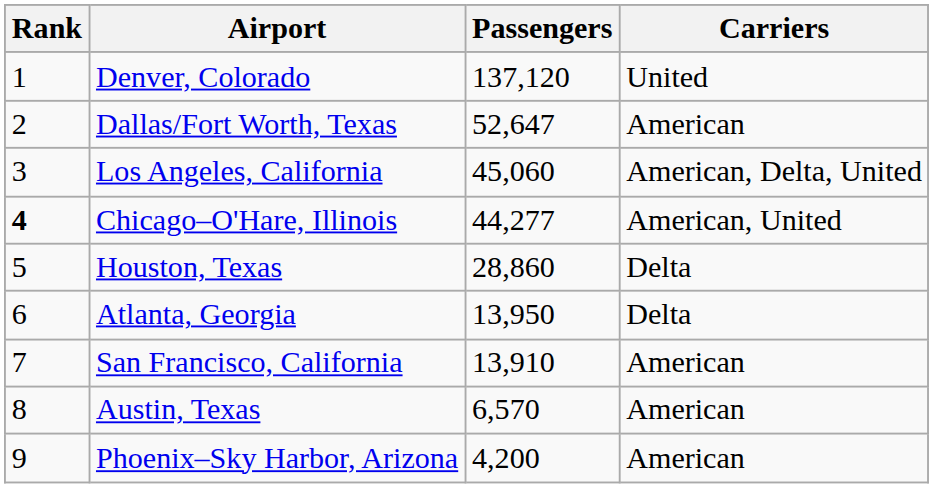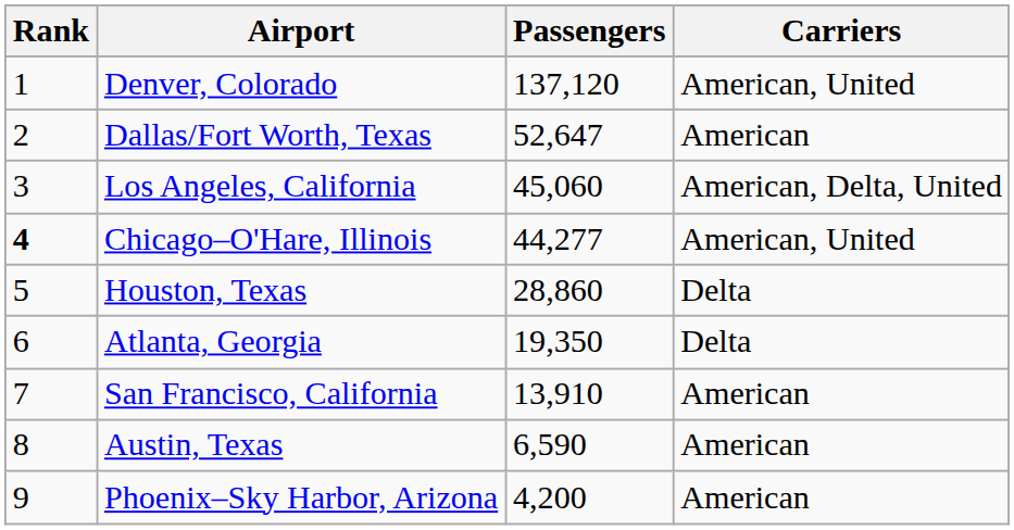 <table class="wikitable sortable">
 <tr>
 <th>Rank</th>
 <th>Airport</th>
 <th>Passengers</th>
 <th>Carriers</th>
 </tr>
 <tr>
 <td>1</td>
 <td><a href='#'>Denver, Colorado</a></td>
 <td>137,120</td>
-<td>United</td>
+<td>American, United</td>
 </tr>
 <tr>
 <td>2</td>
 <td><a href='#'>Dallas/Fort Worth, Texas</a></td>
 <td>52,647</td>
 <td>American</td>
 </tr>
 <tr>
 <td>3</td>
 <td><a href='#'>Los Angeles, California</a></td>
 <td>45,060</td>
 <td>American, Delta, United</td>
 </tr>
 <tr>
 <td><strong>4</strong></td>
 <td><a href='#'>Chicago–O'Hare, Illinois</a></td>
 <td>44,277</td>
 <td>American, United</td>
 </tr>
 <tr>
 <td>5</td>
 <td><a href='#'>Houston, Texas</a></td>
 <td>28,860</td>
 <td>Delta</td>
 </tr>
 <tr>
 <td>6</td>
 <td><a href='#'>Atlanta, Georgia</a></td>
-<td>13,950</td>
+<td>19,350</td>
 <td>Delta</td>
 </tr>
 <tr>
 <td>7</td>
 <td><a href='#'>San Francisco, California</a></td>
 <td>13,910</td>
 <td>American</td>
 </tr>
 <tr>
 <td>8</td>
 <td><a href='#'>Austin, Texas</a></td>
-<td>6,570</td>
+<td>6,590</td>
 <td>American</td>
 </tr>
 <tr>
 <td>9</td>
 <td><a href='#'>Phoenix–Sky Harbor, Arizona</a></td>
 <td>4,200</td>
 <td>American</td>
 </tr>
 </table>
